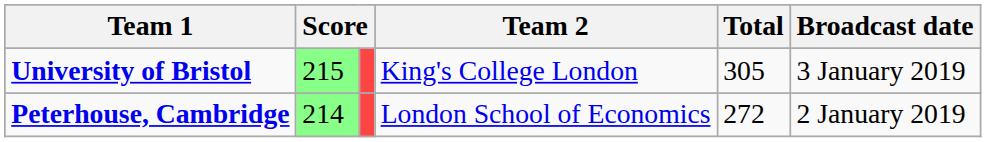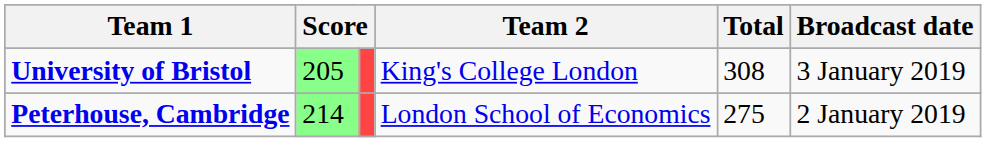 <table class="wikitable">
 <tr>
 <th>Team 1</th>
 <th colspan=2>Score</th>
 <th>Team 2</th>
 <th>Total</th>
 <th>Broadcast date</th>
 </tr>
 <tr>
 <td><strong><a href='#'>University of Bristol</a></strong></td>
-<td style="background:#88ff88">215</td>
+<td style="background:#88ff88">205</td>
 <td style="background:#f44;"></td>
 <td><a href='#'>King's College London</a></td>
-<td>305</td>
+<td>308</td>
 <td>3 January 2019</td>
 </tr>
 <tr>
 <td><strong><a href='#'>Peterhouse, Cambridge</a></strong></td>
 <td style="background:#88ff88">214</td>
 <td style="background:#f44;"></td>
 <td><a href='#'>London School of Economics</a></td>
-<td>272</td>
+<td>275</td>
 <td>2 January 2019</td>
 </tr>
 </table>
